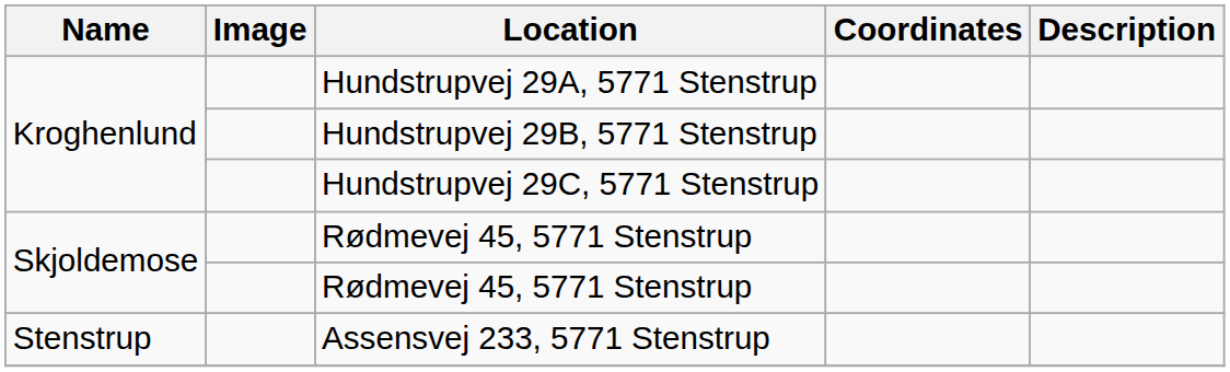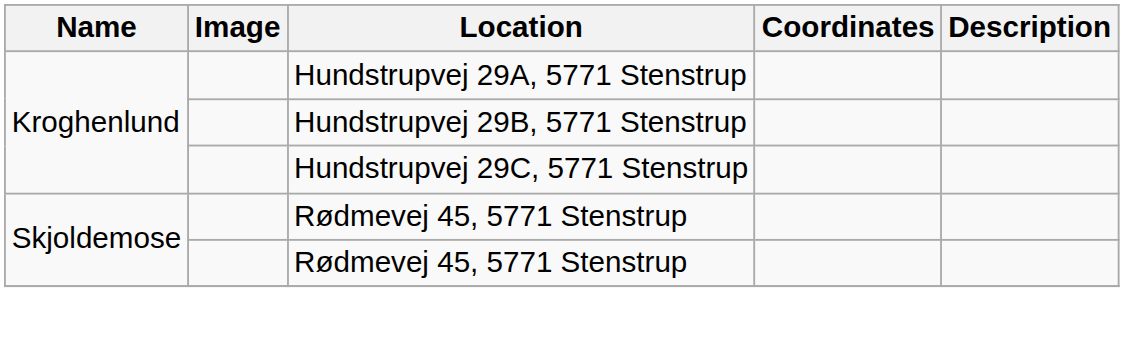 <table class="wikitable sortable">
 <tr>
 <th>Name</th>
 <th>Image</th>
 <th>Location</th>
 <th>Coordinates</th>
 <th>Description</th>
 </tr>
 <tr>
 <td rowspan="3">Kroghenlund</td>
 <td></td>
 <td>Hundstrupvej 29A, 5771 Stenstrup</td>
 <td></td>
 <td></td>
 </tr>
 <tr>
 <td></td>
 <td>Hundstrupvej 29B, 5771 Stenstrup</td>
 <td></td>
 <td></td>
 </tr>
 <tr>
 <td></td>
 <td>Hundstrupvej 29C, 5771 Stenstrup</td>
 <td></td>
 <td></td>
 </tr>
 <tr>
 <td rowspan="2">Skjoldemose</td>
 <td></td>
 <td>Rødmevej 45, 5771 Stenstrup</td>
 <td></td>
 <td></td>
 </tr>
 <tr>
 <td></td>
 <td>Rødmevej 45, 5771 Stenstrup</td>
 <td></td>
 <td></td>
 </tr>
 <tr>
-<td>Stenstrup</td>
-<td></td>
-<td>Assensvej 233, 5771 Stenstrup</td>
-<td></td>
-<td></td>
-</tr>
-<tr>
 </tr>
 </table>
